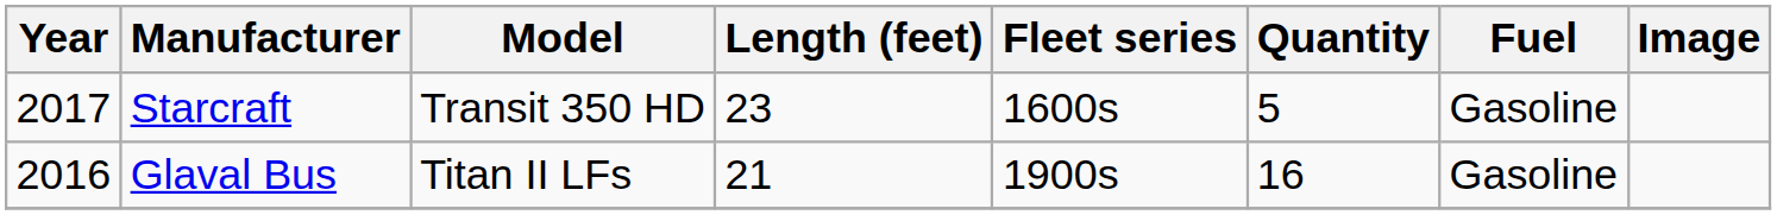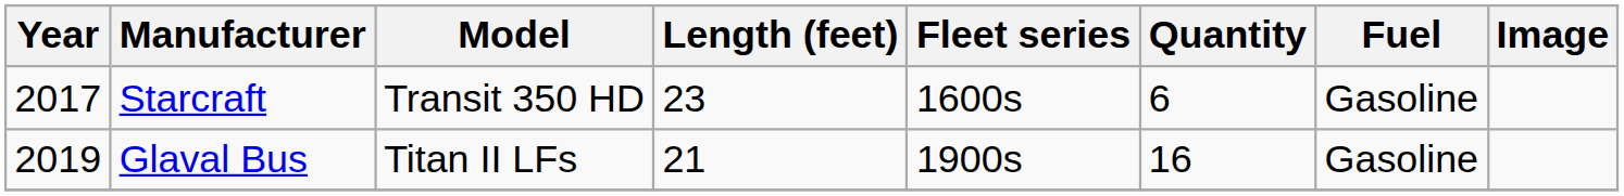 <table class="wikitable">
 <tr>
 <th>Year</th>
 <th>Manufacturer</th>
 <th>Model</th>
 <th>Length (feet)</th>
 <th>Fleet series</th>
 <th>Quantity</th>
 <th>Fuel</th>
 <th>Image</th>
 </tr>
 <tr>
 <td>2017</td>
 <td><a href='#'>Starcraft</a></td>
 <td>Transit 350 HD</td>
 <td>23</td>
 <td>1600s</td>
-<td>5</td>
+<td>6</td>
 <td>Gasoline</td>
 </tr>
 <tr>
-<td>2016</td>
+<td>2019</td>
 <td><a href='#'>Glaval Bus</a></td>
 <td>Titan II LFs</td>
 <td>21</td>
 <td>1900s</td>
 <td>16</td>
 <td>Gasoline</td>
 <td></td>
 </tr>
 <tr>
 </tr>
 </table>
